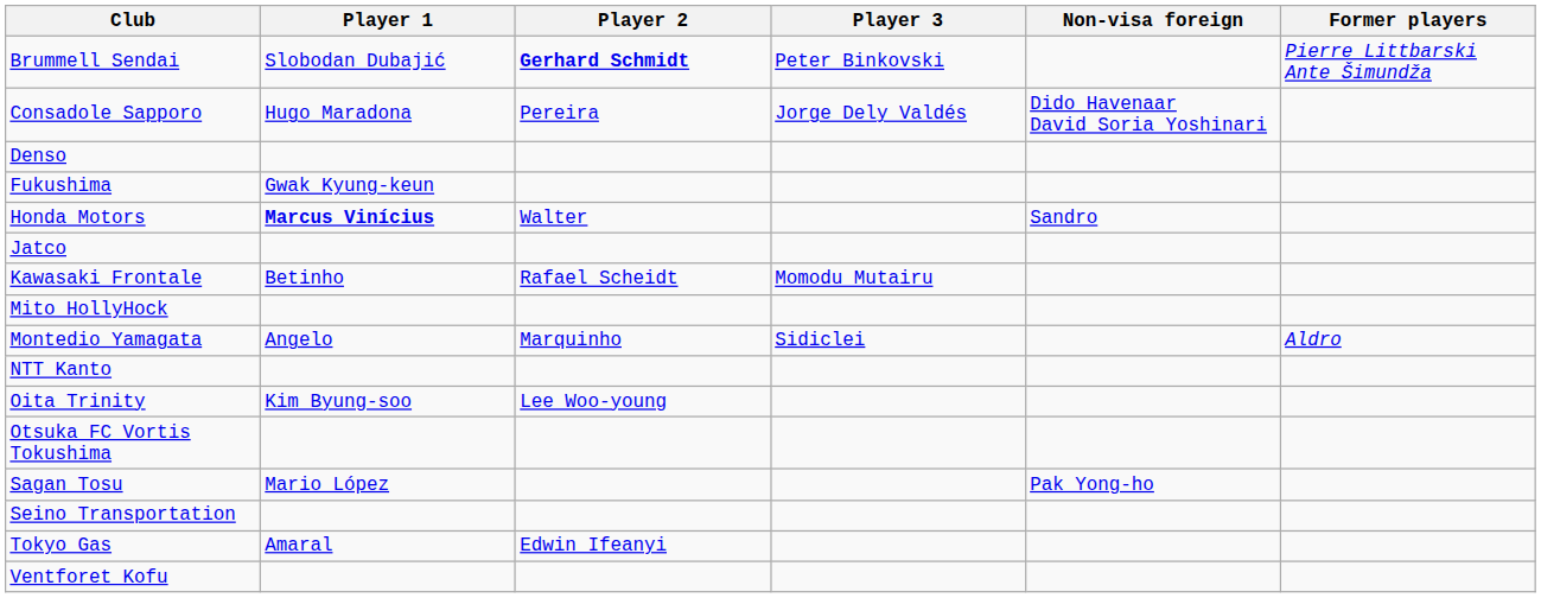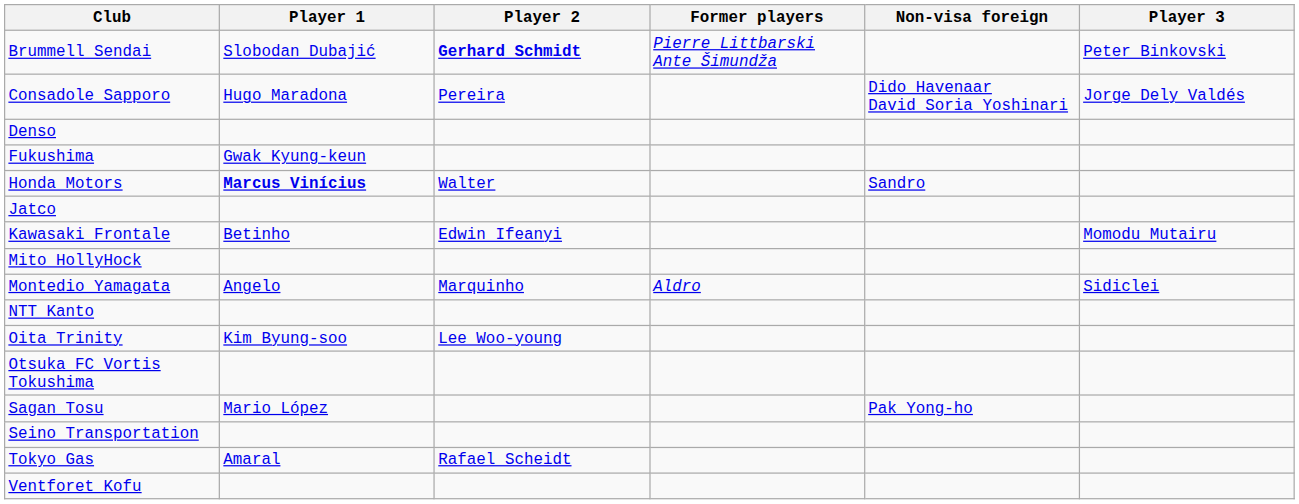 <table class="wikitable">
 <tr>
 <th width="170">Club</th>
 <th width="170">Player 1</th>
 <th width="170">Player 2</th>
+<th width="170">Former players</th>
+<th width="170">Non-visa foreign</th>
 <th width="170">Player 3</th>
-<th width="170">Non-visa foreign</th>
-<th width="170">Former players</th>
 </tr>
 <tr>
 <td><a href='#'>Brummell Sendai</a></td>
 <td> <a href='#'>Slobodan Dubajić</a></td>
 <td> <strong><a href='#'>Gerhard Schmidt</a></strong></td>
+<td> <em><a href='#'>Pierre Littbarski</a></em><br> <em><a href='#'>Ante Šimundža</a></em></td>
+<td></td>
 <td> <a href='#'>Peter Binkovski</a></td>
-<td></td>
-<td> <em><a href='#'>Pierre Littbarski</a></em><br> <em><a href='#'>Ante Šimundža</a></em></td>
 </tr>
 <tr>
 <td><a href='#'>Consadole Sapporo</a></td>
 <td> <a href='#'>Hugo Maradona</a></td>
 <td> <a href='#'>Pereira</a></td>
+<td></td>
+<td> <a href='#'>Dido Havenaar</a><br> <a href='#'>David Soria Yoshinari</a></td>
 <td> <a href='#'>Jorge Dely Valdés</a></td>
-<td> <a href='#'>Dido Havenaar</a><br> <a href='#'>David Soria Yoshinari</a></td>
-<td></td>
 </tr>
 <tr>
 <td><a href='#'>Denso</a></td>
 <td></td>
 <td></td>
 <td></td>
 <td></td>
 <td></td>
 </tr>
 <tr>
 <td><a href='#'>Fukushima</a></td>
 <td> <a href='#'>Gwak Kyung-keun</a></td>
 <td></td>
 <td></td>
 <td></td>
 <td></td>
 </tr>
 <tr>
 <td><a href='#'>Honda Motors</a></td>
 <td> <strong><a href='#'>Marcus Vinícius</a></strong></td>
 <td> <a href='#'>Walter</a></td>
 <td></td>
 <td> <a href='#'>Sandro</a></td>
 <td></td>
 </tr>
 <tr>
 <td><a href='#'>Jatco</a></td>
 <td></td>
 <td></td>
 <td></td>
 <td></td>
 <td></td>
 </tr>
 <tr>
 <td><a href='#'>Kawasaki Frontale</a></td>
 <td> <a href='#'>Betinho</a></td>
-<td> <a href='#'>Rafael Scheidt</a></td>
-<td> <a href='#'>Momodu Mutairu</a></td>
+<td> <a href='#'>Edwin Ifeanyi</a></td>
 <td></td>
 <td></td>
+<td> <a href='#'>Momodu Mutairu</a></td>
 </tr>
 <tr>
 <td><a href='#'>Mito HollyHock</a></td>
 <td></td>
 <td></td>
 <td></td>
 <td></td>
 <td></td>
 </tr>
 <tr>
 <td><a href='#'>Montedio Yamagata</a></td>
 <td> <a href='#'>Angelo</a></td>
 <td> <a href='#'>Marquinho</a></td>
+<td> <em><a href='#'>Aldro</a></em></td>
+<td></td>
 <td> <a href='#'>Sidiclei</a></td>
-<td></td>
-<td> <em><a href='#'>Aldro</a></em></td>
 </tr>
 <tr>
 <td><a href='#'>NTT Kanto</a></td>
 <td></td>
 <td></td>
 <td></td>
 <td></td>
 <td></td>
 </tr>
 <tr>
 <td><a href='#'>Oita Trinity</a></td>
 <td> <a href='#'>Kim Byung-soo</a></td>
 <td> <a href='#'>Lee Woo-young</a></td>
 <td></td>
 <td></td>
 <td></td>
 </tr>
 <tr>
 <td><a href='#'>Otsuka FC Vortis Tokushima</a></td>
 <td></td>
 <td></td>
 <td></td>
 <td></td>
 <td></td>
 </tr>
 <tr>
 <td><a href='#'>Sagan Tosu</a></td>
 <td> <a href='#'>Mario López</a></td>
 <td></td>
 <td></td>
 <td> <a href='#'>Pak Yong-ho</a></td>
 <td></td>
 </tr>
 <tr>
 <td><a href='#'>Seino Transportation</a></td>
 <td></td>
 <td></td>
 <td></td>
 <td></td>
 <td></td>
 </tr>
 <tr>
 <td><a href='#'>Tokyo Gas</a></td>
 <td> <a href='#'>Amaral</a></td>
-<td> <a href='#'>Edwin Ifeanyi</a></td>
+<td> <a href='#'>Rafael Scheidt</a></td>
 <td></td>
 <td></td>
 <td></td>
 </tr>
 <tr>
 <td><a href='#'>Ventforet Kofu</a></td>
 <td></td>
 <td></td>
 <td></td>
 <td></td>
 <td></td>
 </tr>
 </table>
